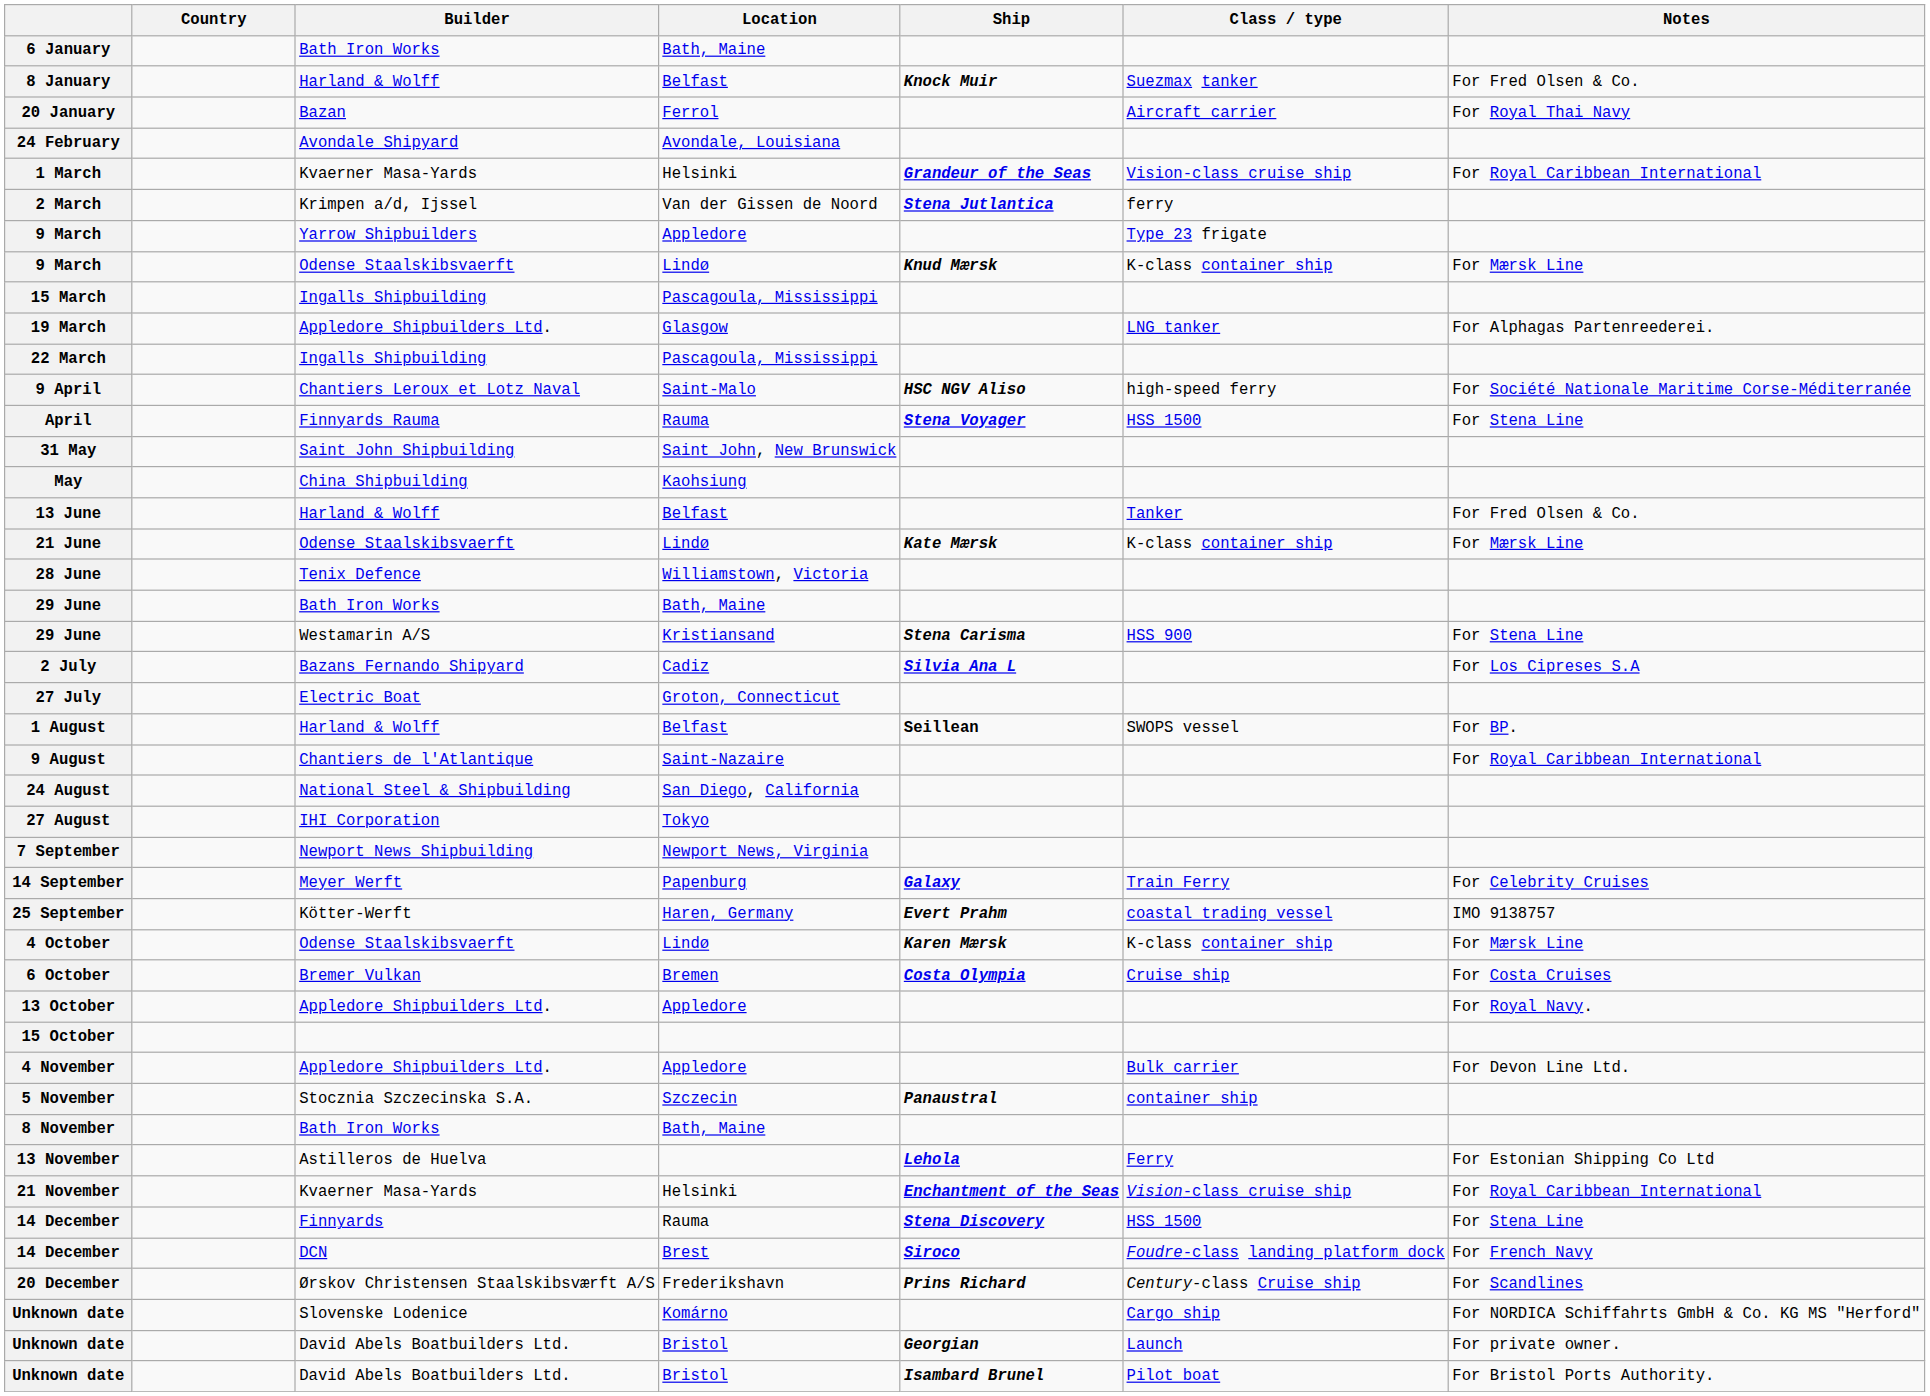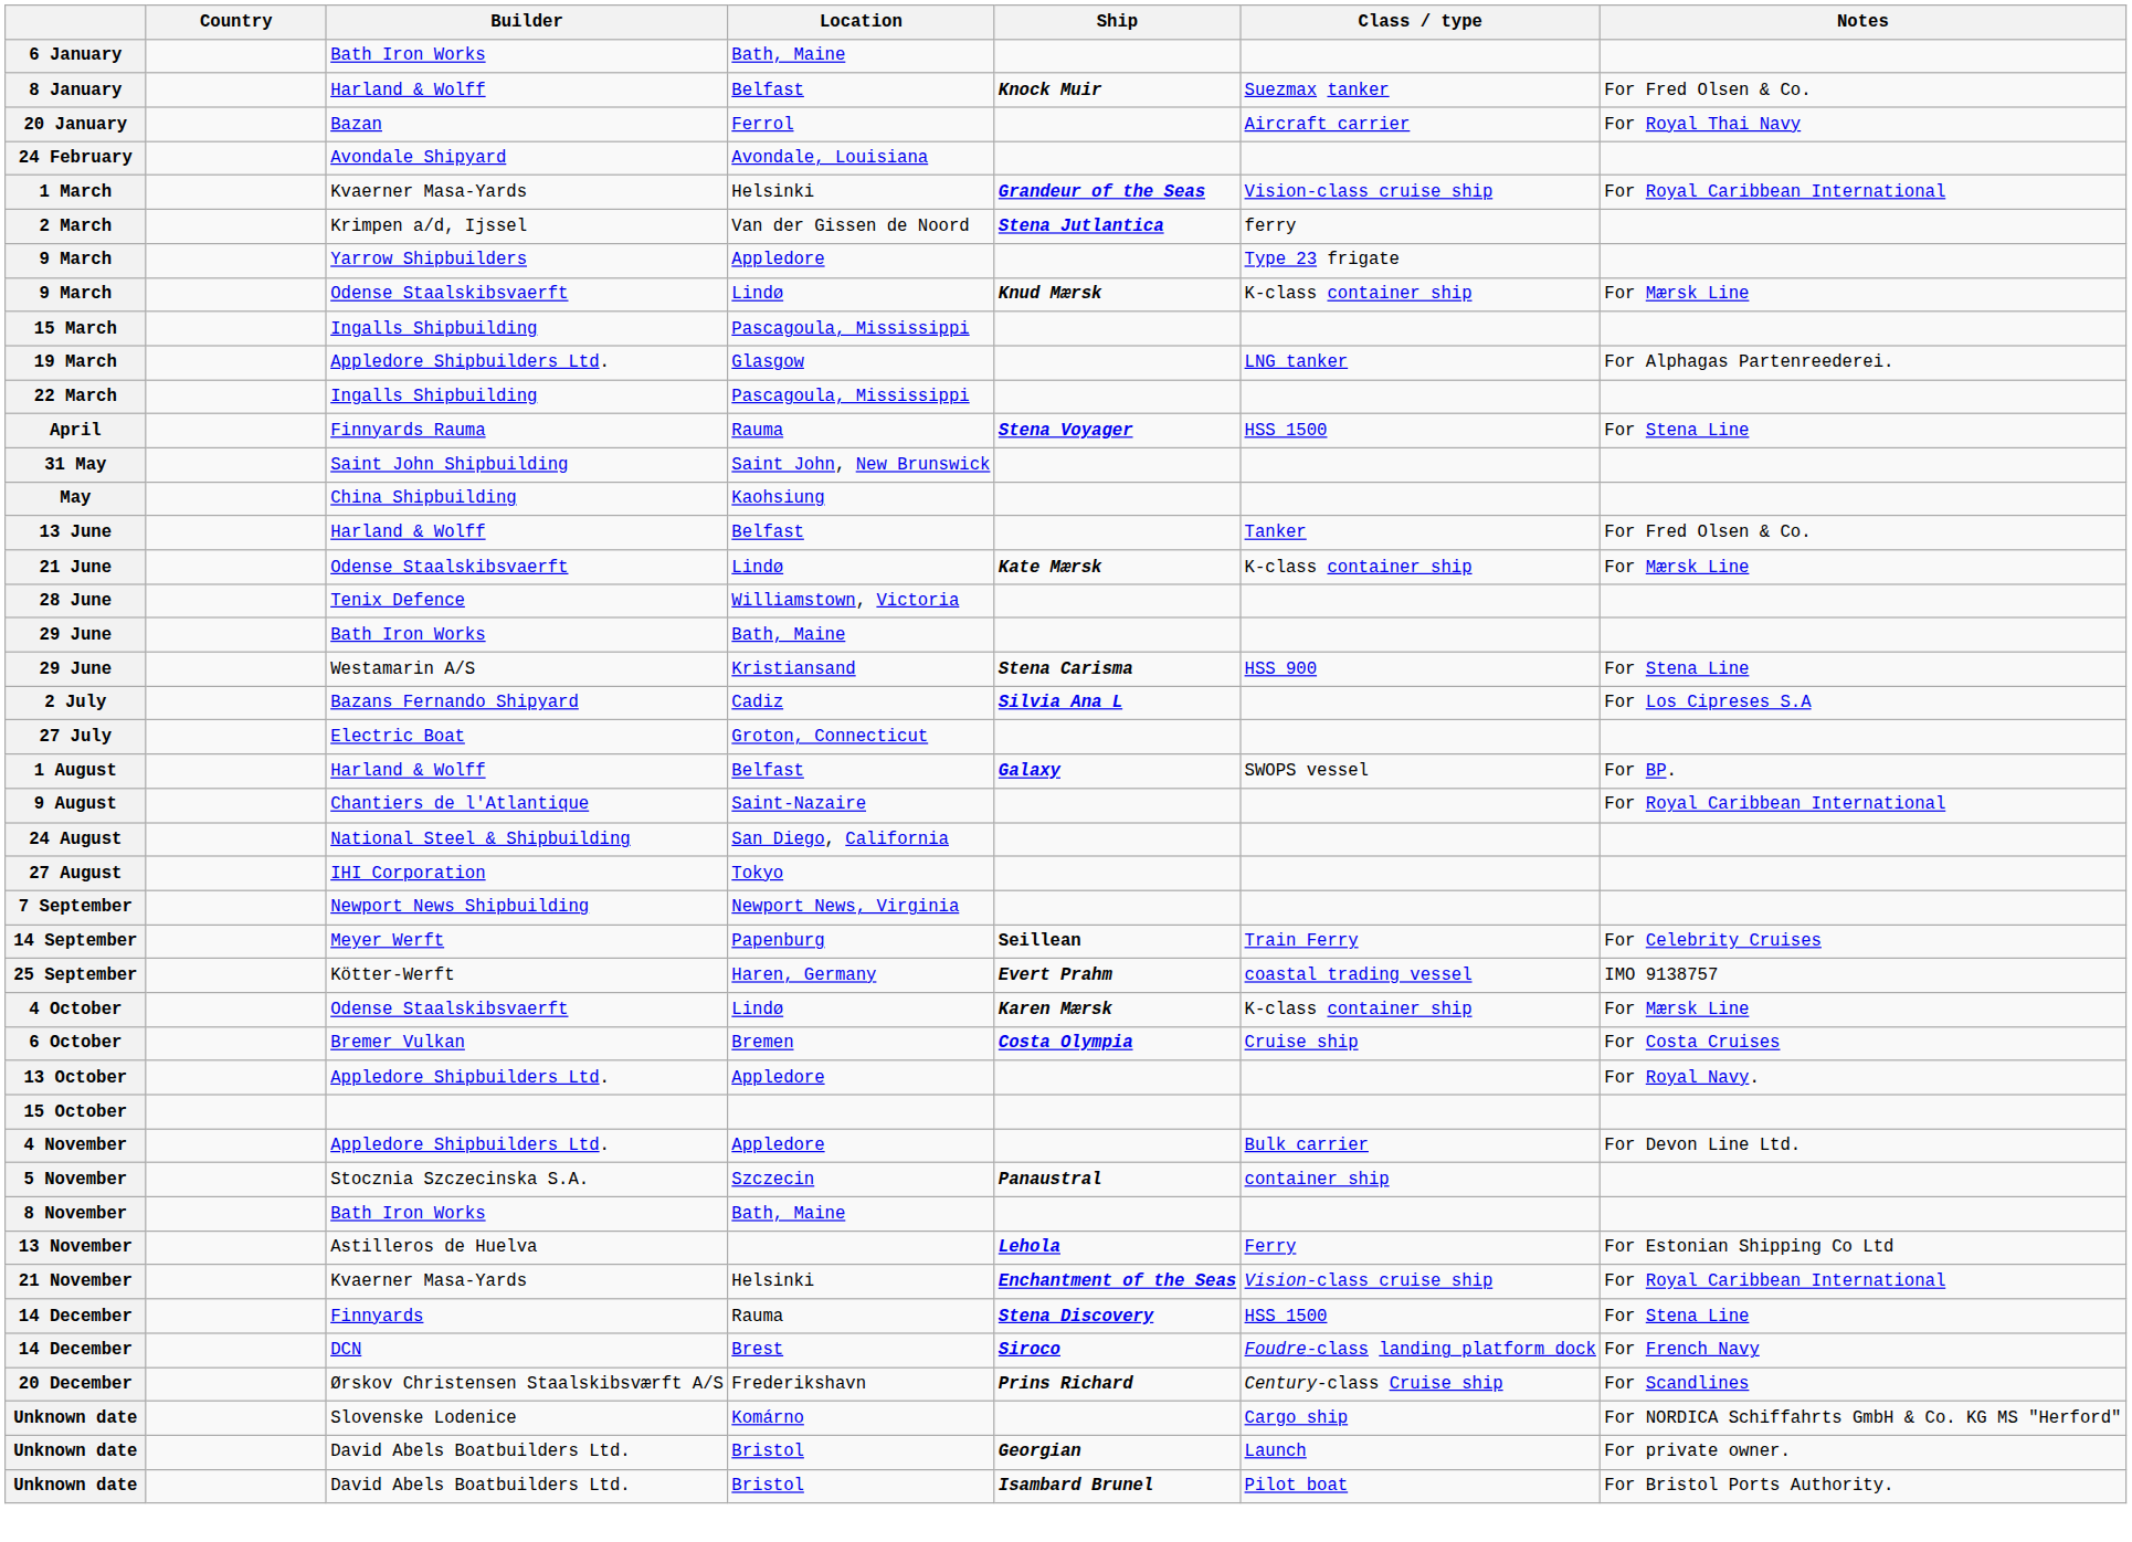 <table class="wikitable sortable" style="font-size:1.00em; line-height:1.5em;">
 <tr>
 <th width="100"></th>
 <th width="130">Country</th>
 <th>Builder</th>
 <th>Location</th>
 <th>Ship</th>
 <th>Class / type</th>
 <th>Notes</th>
 </tr>
 <tr>
 <th>6 January</th>
 <td></td>
 <td><a href='#'>Bath Iron Works</a></td>
 <td><a href='#'>Bath, Maine</a></td>
 <td><strong></strong></td>
 <td></td>
 <td></td>
 </tr>
 <tr ---->
 <th>8 January</th>
 <td></td>
 <td><a href='#'>Harland & Wolff</a></td>
 <td><a href='#'>Belfast</a></td>
 <td><strong><em>Knock Muir</em></strong></td>
 <td><a href='#'>Suezmax</a> <a href='#'>tanker</a></td>
 <td>For Fred Olsen & Co.</td>
 </tr>
 <tr>
 <th>20 January</th>
 <td></td>
 <td><a href='#'>Bazan</a></td>
 <td><a href='#'>Ferrol</a></td>
 <td><strong></strong></td>
 <td><a href='#'>Aircraft carrier</a></td>
 <td>For <a href='#'>Royal Thai Navy</a></td>
 </tr>
 <tr>
 <th>24 February</th>
 <td></td>
 <td><a href='#'>Avondale Shipyard</a></td>
 <td><a href='#'>Avondale, Louisiana</a></td>
 <td><strong></strong></td>
 <td></td>
 <td></td>
 </tr>
 <tr>
 <th>1 March</th>
 <td></td>
 <td>Kvaerner Masa-Yards</td>
 <td>Helsinki</td>
 <td><strong><em><a href='#'>Grandeur of the Seas</a></em></strong></td>
 <td><a href='#'>Vision-class cruise ship</a></td>
 <td>For <a href='#'>Royal Caribbean International</a></td>
 </tr>
 <tr>
 <th>2 March</th>
 <td></td>
 <td>Krimpen a/d, Ijssel</td>
 <td>Van der Gissen de Noord</td>
 <td><strong><em><a href='#'>Stena Jutlantica</a></em></strong></td>
 <td>ferry</td>
 <td For ></td>
 </tr>
 <tr>
 <th>9 March</th>
 <td></td>
 <td><a href='#'>Yarrow Shipbuilders</a></td>
 <td><a href='#'>Appledore</a></td>
 <td><strong></strong></td>
 <td><a href='#'>Type 23</a> frigate</td>
 <td></td>
 </tr>
 <tr>
 <th>9 March</th>
 <td></td>
 <td><a href='#'>Odense Staalskibsvaerft</a></td>
 <td><a href='#'>Lindø</a></td>
 <td><strong><em>Knud Mærsk</em></strong></td>
 <td>K-class <a href='#'>container ship</a></td>
 <td>For <a href='#'>Mærsk Line</a></td>
 </tr>
 <tr>
 <th>15 March</th>
 <td></td>
 <td><a href='#'>Ingalls Shipbuilding</a></td>
 <td><a href='#'>Pascagoula, Mississippi</a></td>
 <td><strong></strong></td>
 <td></td>
 <td></td>
 </tr>
 <tr ---->
 <th>19 March</th>
 <td></td>
 <td><a href='#'>Appledore Shipbuilders Ltd</a>.</td>
 <td><a href='#'>Glasgow</a></td>
 <td><strong></strong></td>
 <td><a href='#'>LNG tanker</a></td>
 <td>For Alphagas Partenreederei.</td>
 </tr>
 <tr>
 <th>22 March</th>
 <td></td>
 <td><a href='#'>Ingalls Shipbuilding</a></td>
 <td><a href='#'>Pascagoula, Mississippi</a></td>
 <td><strong></strong></td>
 <td></td>
 <td></td>
 </tr>
 <tr>
-<th>9 April</th>
-<td></td>
-<td><a href='#'>Chantiers Leroux et Lotz Naval</a></td>
-<td><a href='#'>Saint-Malo</a></td>
-<td><strong><em>HSC NGV Aliso</em></strong></td>
-<td>high-speed ferry</td>
-<td>For <a href='#'>Société Nationale Maritime Corse-Méditerranée</a></td>
-</tr>
-<tr>
 <th>April</th>
 <td></td>
 <td><a href='#'>Finnyards Rauma</a></td>
 <td><a href='#'>Rauma</a></td>
 <td><strong><em><a href='#'>Stena Voyager</a></em></strong></td>
 <td><a href='#'>HSS 1500</a></td>
 <td>For <a href='#'>Stena Line</a></td>
 </tr>
 <tr>
 <th>31 May</th>
 <td></td>
 <td><a href='#'>Saint John Shipbuilding</a></td>
 <td><a href='#'>Saint John</a>, <a href='#'>New Brunswick</a></td>
 <td><strong></strong></td>
 <td></td>
 <td></td>
 </tr>
 <tr>
 <th>May</th>
 <td></td>
 <td><a href='#'>China Shipbuilding</a></td>
 <td><a href='#'>Kaohsiung</a></td>
 <td><strong></strong></td>
 <td></td>
 <td></td>
 </tr>
 <tr ---->
 <th>13 June</th>
 <td></td>
 <td><a href='#'>Harland & Wolff</a></td>
 <td><a href='#'>Belfast</a></td>
 <td><strong></strong></td>
 <td><a href='#'>Tanker</a></td>
 <td>For Fred Olsen & Co.</td>
 </tr>
 <tr>
 <th>21 June</th>
 <td></td>
 <td><a href='#'>Odense Staalskibsvaerft</a></td>
 <td><a href='#'>Lindø</a></td>
 <td><strong><em>Kate Mærsk</em></strong></td>
 <td>K-class <a href='#'>container ship</a></td>
 <td>For <a href='#'>Mærsk Line</a></td>
 </tr>
 <tr>
 <th>28 June</th>
 <td></td>
 <td><a href='#'>Tenix Defence</a></td>
 <td><a href='#'>Williamstown</a>, <a href='#'>Victoria</a></td>
 <td><strong></strong></td>
 <td></td>
 <td></td>
 </tr>
 <tr>
 <th>29 June</th>
 <td></td>
 <td><a href='#'>Bath Iron Works</a></td>
 <td><a href='#'>Bath, Maine</a></td>
 <td><strong></strong></td>
 <td></td>
 <td></td>
 </tr>
 <tr>
 <th>29 June</th>
 <td></td>
 <td>Westamarin A/S</td>
 <td><a href='#'>Kristiansand</a></td>
 <td><strong><em>Stena Carisma</em></strong></td>
 <td><a href='#'>HSS 900</a></td>
 <td>For <a href='#'>Stena Line</a></td>
 </tr>
 <tr>
 <th>2 July</th>
 <td></td>
 <td><a href='#'>Bazans Fernando Shipyard</a></td>
 <td><a href='#'>Cadiz</a></td>
 <td><strong><em><a href='#'>Silvia Ana L</a></em></strong></td>
 <td></td>
 <td>For <a href='#'>Los Cipreses S.A</a></td>
 </tr>
 <tr>
 <th>27 July</th>
 <td></td>
 <td><a href='#'>Electric Boat</a></td>
 <td><a href='#'>Groton, Connecticut</a></td>
 <td><strong></strong></td>
 <td></td>
 <td></td>
 </tr>
 <tr ---->
 <th>1 August</th>
 <td></td>
 <td><a href='#'>Harland & Wolff</a></td>
 <td><a href='#'>Belfast</a></td>
-<td><strong>Seillean</strong></td>
+<td><strong><a href='#'><em>Galaxy</em></a></strong></td>
 <td>SWOPS vessel</td>
 <td>For <a href='#'>BP</a>.</td>
 </tr>
 <tr>
 <th>9 August</th>
 <td></td>
 <td><a href='#'>Chantiers de l'Atlantique</a></td>
 <td><a href='#'>Saint-Nazaire</a></td>
 <td><strong></strong></td>
 <td></td>
 <td>For <a href='#'>Royal Caribbean International</a></td>
 </tr>
 <tr>
 <th>24 August</th>
 <td></td>
 <td><a href='#'>National Steel & Shipbuilding</a></td>
 <td><a href='#'>San Diego</a>, <a href='#'>California</a></td>
 <td><strong></strong></td>
 <td></td>
 <td></td>
 </tr>
 <tr>
 <th>27 August</th>
 <td></td>
 <td><a href='#'>IHI Corporation</a></td>
 <td><a href='#'>Tokyo</a></td>
 <td><strong></strong></td>
 <td></td>
 <td></td>
 </tr>
 <tr>
 <th>7 September</th>
 <td></td>
 <td><a href='#'>Newport News Shipbuilding</a></td>
 <td><a href='#'>Newport News, Virginia</a></td>
 <td><strong></strong></td>
 <td></td>
 <td></td>
 </tr>
 <tr>
 <th>14 September</th>
 <td></td>
 <td><a href='#'>Meyer Werft</a></td>
 <td><a href='#'>Papenburg</a></td>
-<td><strong><a href='#'><em>Galaxy</em></a></strong></td>
+<td><strong>Seillean</strong></td>
 <td><a href='#'>Train Ferry</a></td>
 <td>For <a href='#'>Celebrity Cruises</a></td>
 </tr>
 <tr>
 <th>25 September</th>
 <td></td>
 <td>Kötter-Werft</td>
 <td><a href='#'>Haren, Germany</a></td>
 <td><strong><em>Evert Prahm</em></strong></td>
 <td><a href='#'>coastal trading vessel</a></td>
 <td>IMO 9138757</td>
 </tr>
 <tr>
 <th>4 October</th>
 <td></td>
 <td><a href='#'>Odense Staalskibsvaerft</a></td>
 <td><a href='#'>Lindø</a></td>
 <td><strong><em>Karen Mærsk</em></strong></td>
 <td>K-class <a href='#'>container ship</a></td>
 <td>For <a href='#'>Mærsk Line</a></td>
 </tr>
 <tr>
 <th>6 October</th>
 <td></td>
 <td><a href='#'>Bremer Vulkan</a></td>
 <td><a href='#'>Bremen</a></td>
 <td><strong><a href='#'><em>Costa Olympia</em></a></strong></td>
 <td><a href='#'>Cruise ship</a></td>
 <td>For <a href='#'>Costa Cruises</a></td>
 </tr>
 <tr ---->
 <th>13 October</th>
 <td></td>
 <td><a href='#'>Appledore Shipbuilders Ltd</a>.</td>
 <td><a href='#'>Appledore</a></td>
 <td><strong></strong></td>
 <td></td>
 <td>For <a href='#'>Royal Navy</a>.</td>
 </tr>
 <tr>
 <th>15 October</th>
 <td></td>
 <td></td>
 <td></td>
 <td><strong></strong></td>
 <td></td>
 </tr>
 <tr ---->
 <th>4 November</th>
 <td></td>
 <td><a href='#'>Appledore Shipbuilders Ltd</a>.</td>
 <td><a href='#'>Appledore</a></td>
 <td><strong></strong></td>
 <td><a href='#'>Bulk carrier</a></td>
 <td>For Devon Line Ltd.</td>
 </tr>
 <tr>
 <th>5 November</th>
 <td></td>
 <td>Stocznia Szczecinska S.A.</td>
 <td><a href='#'>Szczecin</a></td>
 <td><strong><em>Panaustral</em></strong></td>
 <td><a href='#'>container ship</a></td>
 <td></td>
 </tr>
 <tr>
 <th>8 November</th>
 <td></td>
 <td><a href='#'>Bath Iron Works</a></td>
 <td><a href='#'>Bath, Maine</a></td>
 <td><strong></strong></td>
 <td></td>
 <td></td>
 </tr>
 <tr>
 <th>13 November</th>
 <td></td>
 <td>Astilleros de Huelva</td>
 <td></td>
 <td><strong><a href='#'><em>Lehola</em></a></strong></td>
 <td><a href='#'>Ferry</a></td>
 <td>For Estonian Shipping Co Ltd</td>
 </tr>
 <tr>
 <th>21 November</th>
 <td></td>
 <td>Kvaerner Masa-Yards</td>
 <td>Helsinki</td>
 <td><strong><a href='#'><em>Enchantment of the Seas</em></a></strong></td>
 <td><a href='#'><em>Vision</em>-class cruise ship</a></td>
 <td>For <a href='#'>Royal Caribbean International</a></td>
 </tr>
 <tr>
 <th>14 December</th>
 <td></td>
 <td><a href='#'>Finnyards</a></td>
 <td>Rauma</td>
 <td><strong><em><a href='#'>Stena Discovery</a></em></strong></td>
 <td><a href='#'>HSS 1500</a></td>
 <td>For <a href='#'>Stena Line</a></td>
 </tr>
 <tr>
 <th>14 December</th>
 <td></td>
 <td><a href='#'>DCN</a></td>
 <td><a href='#'>Brest</a></td>
 <td><strong><em><a href='#'>Siroco</a></em></strong></td>
 <td><a href='#'><em>Foudre</em>-class</a> <a href='#'>landing platform dock</a></td>
 <td>For <a href='#'>French Navy</a></td>
 </tr>
 <tr>
 <th>20 December</th>
 <td></td>
 <td>Ørskov Christensen Staalskibsværft A/S</td>
 <td>Frederikshavn</td>
 <td><strong><em>Prins Richard</em></strong></td>
 <td><em>Century</em>-class <a href='#'>Cruise ship</a></td>
 <td>For <a href='#'>Scandlines</a></td>
 </tr>
 <tr>
 <th>Unknown date</th>
 <td></td>
 <td>Slovenske Lodenice</td>
 <td><a href='#'>Komárno</a></td>
 <td><strong></strong></td>
 <td><a href='#'>Cargo ship</a></td>
 <td>For NORDICA Schiffahrts GmbH & Co. KG MS "Herford"</td>
 </tr>
 <tr ---->
 <th>Unknown date</th>
 <td></td>
 <td>David Abels Boatbuilders Ltd.</td>
 <td><a href='#'>Bristol</a></td>
 <td><strong><em>Georgian</em></strong></td>
 <td><a href='#'>Launch</a></td>
 <td>For private owner.</td>
 </tr>
 <tr ---->
 <th>Unknown date</th>
 <td></td>
 <td>David Abels Boatbuilders Ltd.</td>
 <td><a href='#'>Bristol</a></td>
 <td><strong><em>Isambard Brunel</em></strong></td>
 <td><a href='#'>Pilot boat</a></td>
 <td>For Bristol Ports Authority.</td>
 </tr>
 </table>
